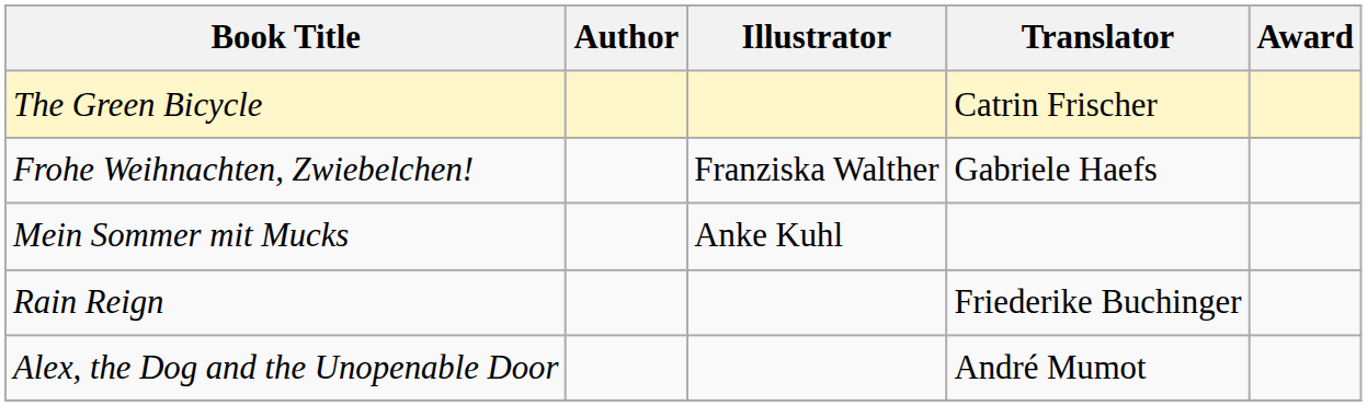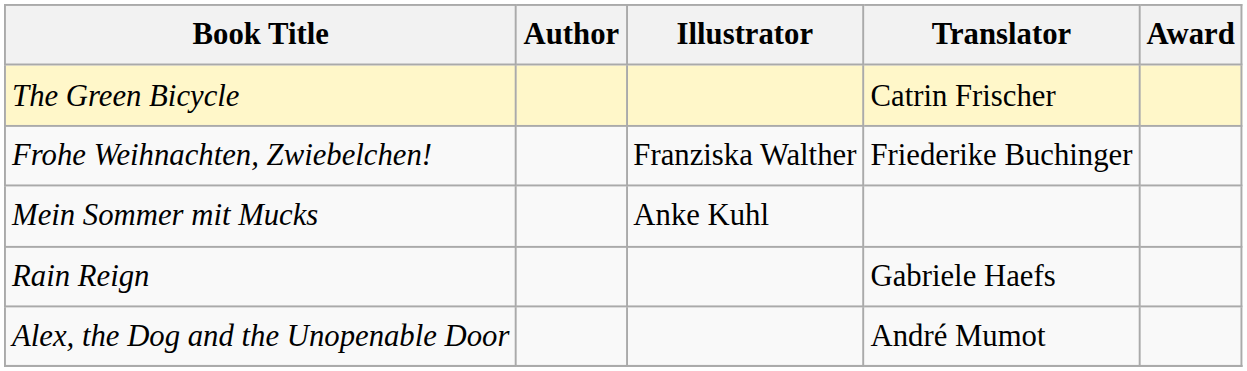 <table class="wikitable sortable mw-collapsible" style="font-size:1.00em; line-height:1.5em;">
 <tr>
 <th scope="col">Book Title</th>
 <th scope="col">Author</th>
 <th scope="col">Illustrator</th>
 <th scope="col">Translator</th>
 <th scope="col">Award</th>
 </tr>
 <tr style="background:#fff7c9">
 <td><em>The Green Bicycle</em></td>
 <td></td>
 <td></td>
 <td>Catrin Frischer</td>
 <td></td>
 </tr>
 <tr>
 <td><em>Frohe Weihnachten, Zwiebelchen!</em></td>
 <td></td>
 <td>Franziska Walther</td>
-<td>Gabriele Haefs</td>
+<td>Friederike Buchinger</td>
 <td></td>
 </tr>
 <tr>
 <td><em>Mein Sommer mit Mucks</em></td>
 <td></td>
 <td>Anke Kuhl</td>
 <td></td>
 <td></td>
 </tr>
 <tr>
 <td><em>Rain Reign</em></td>
 <td></td>
 <td></td>
-<td>Friederike Buchinger</td>
+<td>Gabriele Haefs</td>
 <td></td>
 </tr>
 <tr>
 <td><em>Alex, the Dog and the Unopenable Door</em></td>
 <td></td>
 <td></td>
 <td>André Mumot</td>
 <td></td>
 </tr>
 <tr style="background:#fff7c9">
 </tr>
 </table>
